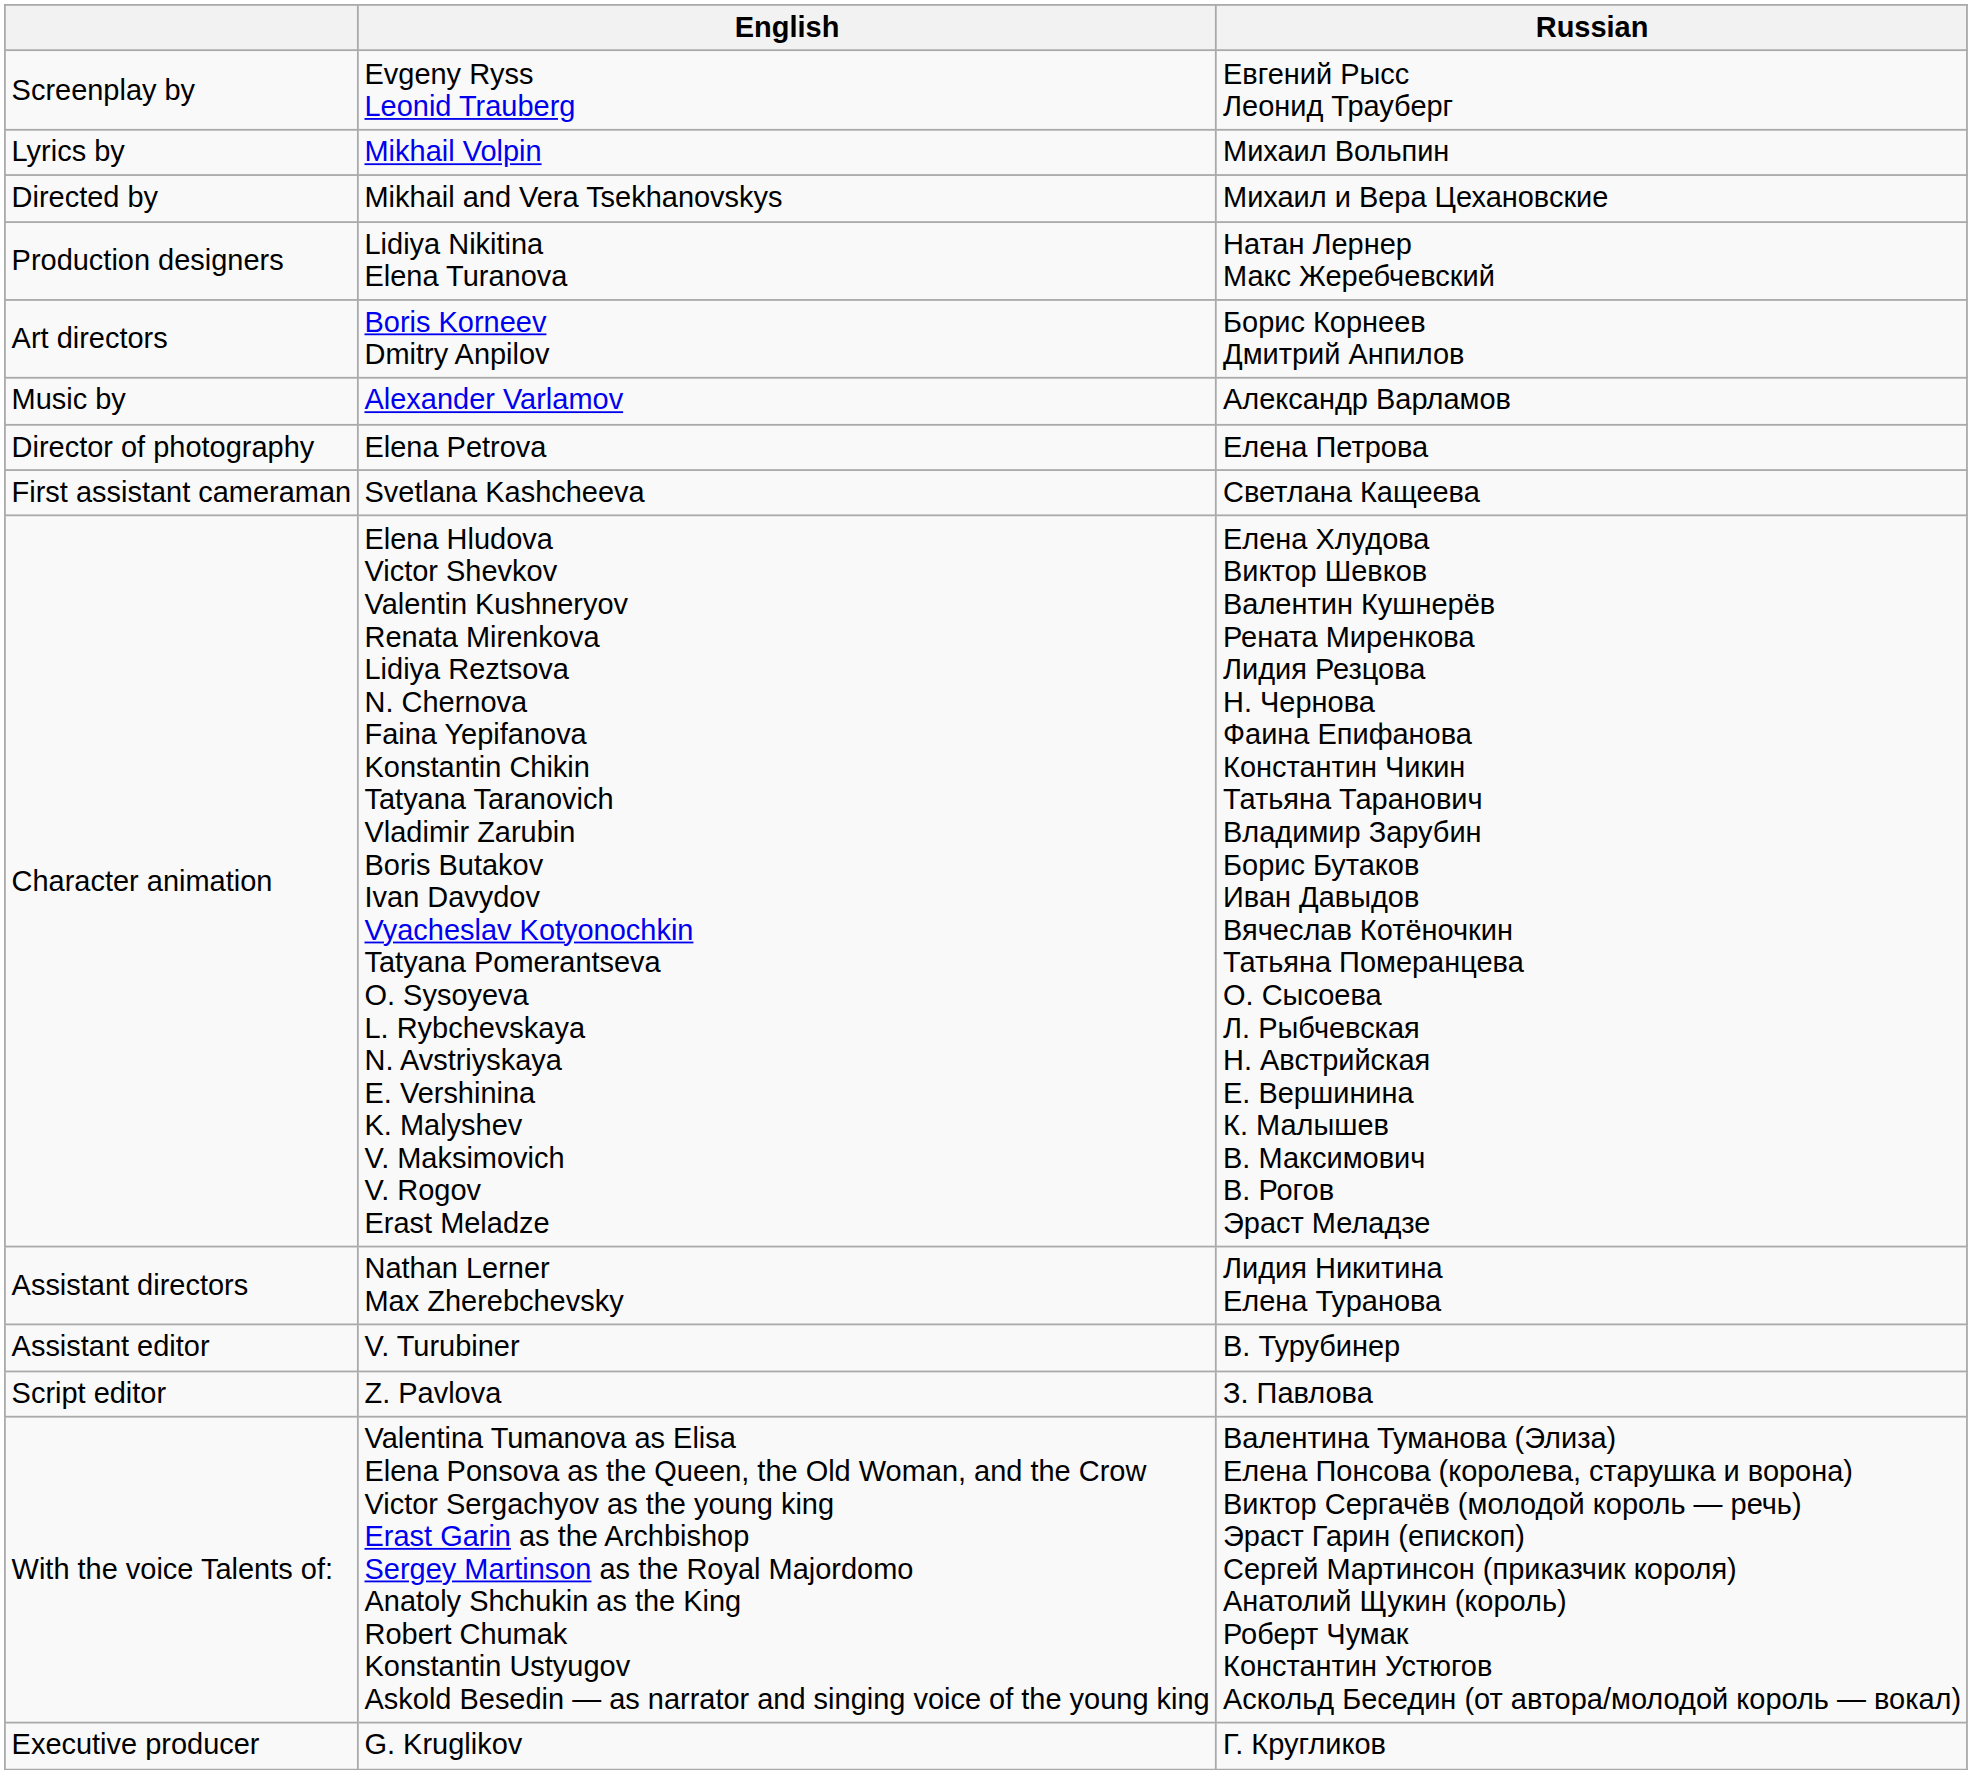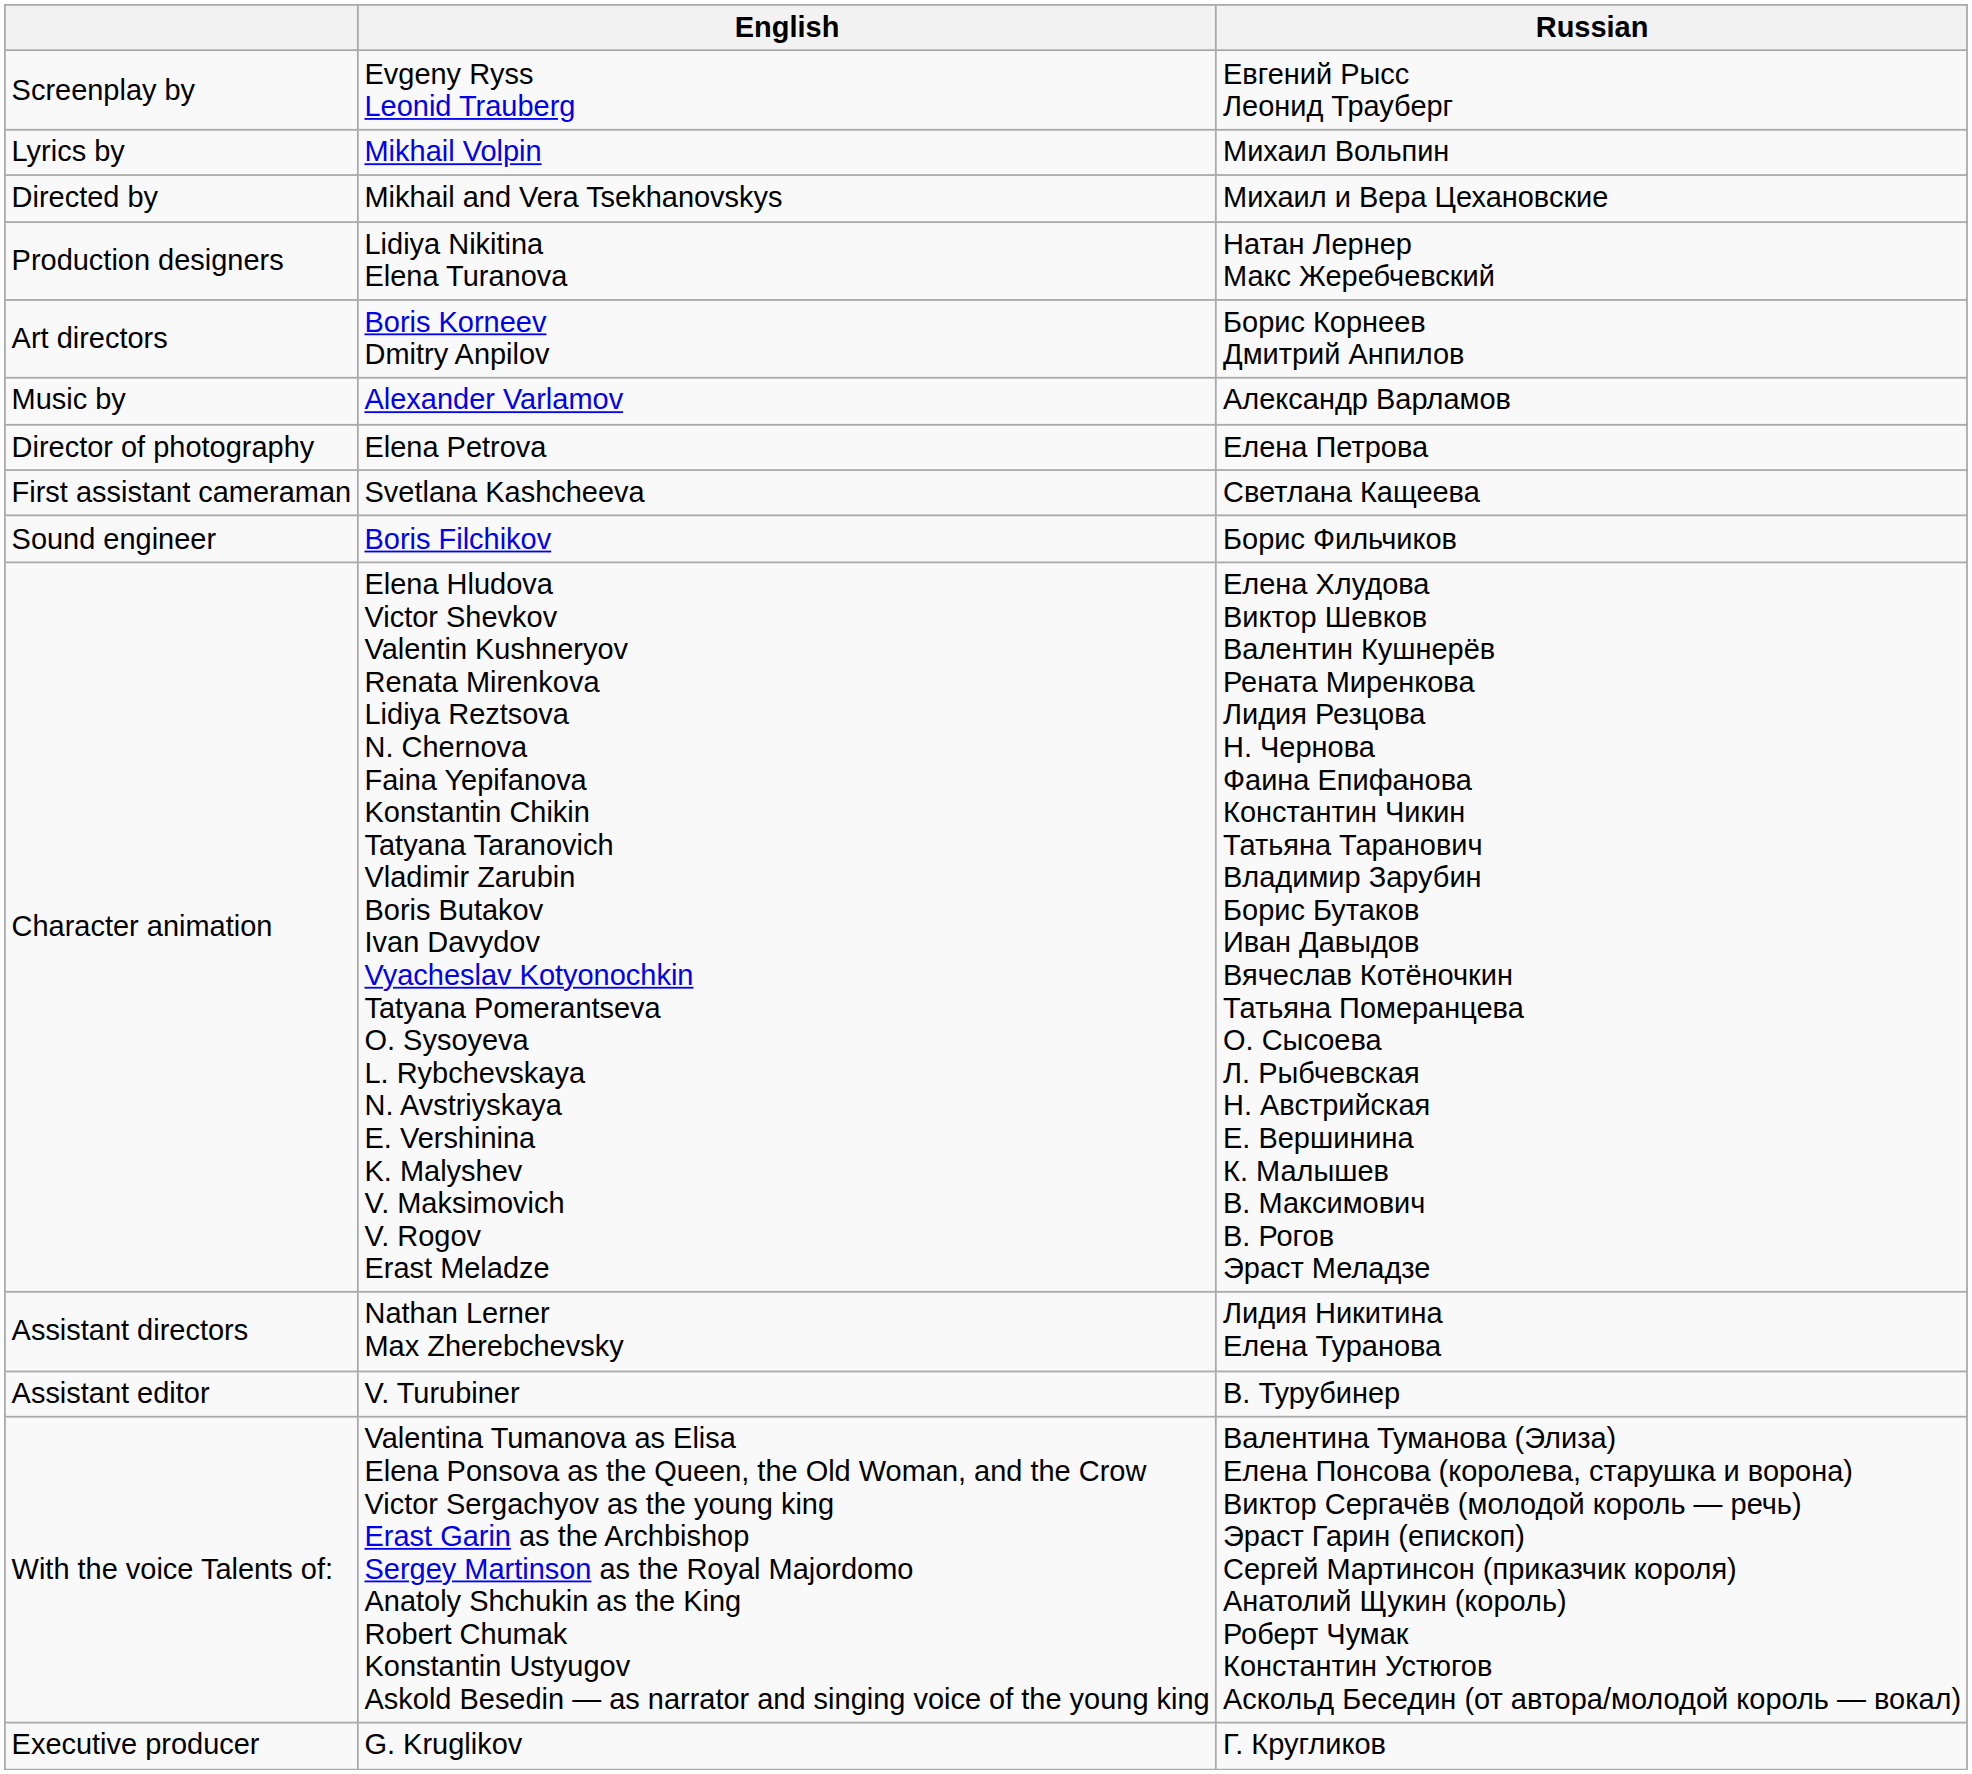 <table class="wikitable">
 <tr>
 <th></th>
 <th>English</th>
 <th>Russian</th>
 </tr>
 <tr>
 <td>Screenplay by</td>
 <td>Evgeny Ryss<br><a href='#'>Leonid Trauberg</a></td>
 <td>Евгений Рысс<br>Леонид Трауберг</td>
 </tr>
 <tr>
 <td>Lyrics by</td>
 <td><a href='#'>Mikhail Volpin</a></td>
 <td>Михаил Вольпин</td>
 </tr>
 <tr>
 <td>Directed by</td>
 <td>Mikhail and Vera Tsekhanovskys</td>
 <td>Михаил и Вера Цехановские</td>
 </tr>
 <tr>
 <td>Production designers</td>
 <td>Lidiya Nikitina<br>Elena Turanova</td>
 <td>Натан Лернер<br>Макс Жеребчевский</td>
 </tr>
 <tr>
 <td>Art directors</td>
 <td><a href='#'>Boris Korneev</a><br>Dmitry Anpilov</td>
 <td>Борис Корнеев<br>Дмитрий Анпилов</td>
 </tr>
 <tr>
 <td>Music by</td>
 <td><a href='#'>Alexander Varlamov</a></td>
 <td>Александр Варламов</td>
 </tr>
 <tr>
 <td>Director of photography</td>
 <td>Elena Petrova</td>
 <td>Елена Петрова</td>
 </tr>
 <tr>
 <td>First assistant cameraman</td>
 <td>Svetlana Kashcheeva</td>
 <td>Светлана Кащеева</td>
 </tr>
 <tr>
+<td>Sound engineer</td>
+<td><a href='#'>Boris Filchikov</a></td>
+<td>Борис Фильчиков</td>
+</tr>
+<tr>
 <td>Character animation</td>
 <td>Elena Hludova<br>Victor Shevkov<br>Valentin Kushneryov<br>Renata Mirenkova<br>Lidiya Reztsova<br>N. Chernova<br>Faina Yepifanova<br>Konstantin Chikin<br>Tatyana Taranovich<br>Vladimir Zarubin<br>Boris Butakov<br>Ivan Davydov<br><a href='#'>Vyacheslav Kotyonochkin</a><br>Tatyana Pomerantseva<br>O. Sysoyeva<br>L. Rybchevskaya<br>N. Avstriyskaya<br>E. Vershinina<br>K. Malyshev<br>V. Maksimovich<br>V. Rogov<br>Erast Meladze</td>
 <td>Елена Хлудова<br>Виктор Шевков<br>Валентин Кушнерёв<br>Рената Миренкова<br>Лидия Резцова<br>Н. Чернова<br>Фаина Епифанова<br>Константин Чикин<br>Татьяна Таранович<br>Владимир Зарубин<br>Борис Бутаков<br>Иван Давыдов<br>Вячеслав Котёночкин<br>Татьяна Померанцева<br>О. Сысоева<br>Л. Рыбчевская<br>Н. Австрийская<br>Е. Вершинина<br>К. Малышев<br>В. Максимович<br>В. Рогов<br>Эраст Меладзе</td>
 </tr>
 <tr>
 <td>Assistant directors</td>
 <td>Nathan Lerner<br>Max Zherebchevsky</td>
 <td>Лидия Никитина<br>Елена Туранова</td>
 </tr>
 <tr>
 <td>Assistant editor</td>
 <td>V. Turubiner</td>
 <td>В. Турубинер</td>
 </tr>
 <tr>
-<td>Script editor</td>
-<td>Z. Pavlova</td>
-<td>З. Павлова</td>
-</tr>
-<tr>
 <td>With the voice Talents of:</td>
 <td>Valentina Tumanova as Elisa<br>Elena Ponsova as the Queen, the Old Woman, and the Crow<br>Victor Sergachyov as the young king <br><a href='#'>Erast Garin</a> as the Archbishop<br><a href='#'>Sergey Martinson</a> as the Royal Majordomo <br>Anatoly Shchukin as the King<br>Robert Chumak<br>Konstantin Ustyugov<br>Askold Besedin — as narrator and singing voice of the young king</td>
 <td>Валентина Туманова (Элиза)<br>Елена Понсова (королева, старушка и ворона)<br>Виктор Сергачёв (молодой король — речь)<br>Эраст Гарин (епископ)<br>Сергей Мартинсон (приказчик короля)<br>Анатолий Щукин (король)<br>Роберт Чумак<br>Константин Устюгов<br>Аскольд Беседин (от автора/молодой король — вокал)</td>
 </tr>
 <tr>
 <td>Executive producer</td>
 <td>G. Kruglikov</td>
 <td>Г. Кругликов</td>
 </tr>
 </table>
